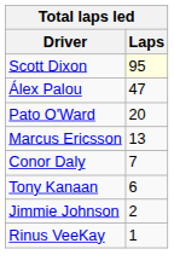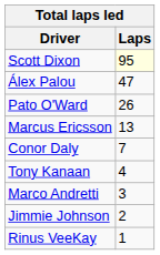 <table class="wikitable">
 <tr>
 <th colspan=2>Total laps led</th>
 </tr>
 <tr>
 <th>Driver</th>
 <th>Laps</th>
 </tr>
 <tr>
 <td><a href='#'>Scott Dixon</a></td>
 <td style="background: lightyellow;">95</td>
 </tr>
 <tr>
 <td><a href='#'>Álex Palou</a></td>
 <td>47</td>
 </tr>
 <tr>
 <td><a href='#'>Pato O'Ward</a></td>
-<td>20</td>
+<td>26</td>
 </tr>
 <tr>
 <td><a href='#'>Marcus Ericsson</a></td>
 <td>13</td>
 </tr>
 <tr>
 <td><a href='#'>Conor Daly</a></td>
 <td>7</td>
 </tr>
 <tr>
 <td><a href='#'>Tony Kanaan</a></td>
-<td>6</td>
+<td>4</td>
+</tr>
+<tr>
+<td><a href='#'>Marco Andretti</a></td>
+<td>3</td>
 </tr>
 <tr>
 <td><a href='#'>Jimmie Johnson</a></td>
 <td>2</td>
 </tr>
 <tr>
 <td><a href='#'>Rinus VeeKay</a></td>
 <td>1</td>
 </tr>
 </table>
